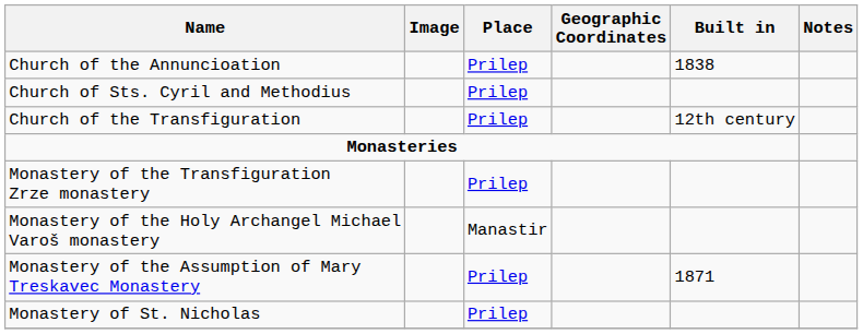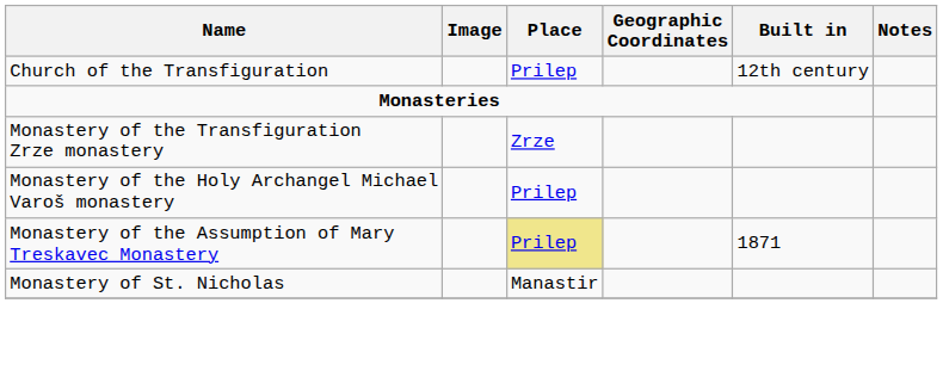 <table class="wikitable">
 <tr>
 <th><strong> Name</strong></th>
 <th><strong> Image</strong></th>
 <th><strong> Place</strong></th>
 <th><strong> Geographic</strong><br><strong>Coordinates</strong></th>
 <th><strong> Built in</strong></th>
 <th><strong> Notes</strong></th>
-</tr>
-<tr>
-<td>Church of the Annuncioation</td>
-<td></td>
-<td><a href='#'>Prilep</a></td>
-<td></td>
-<td>1838</td>
-<td></td>
-</tr>
-<tr>
-<td>Church of Sts. Cyril and Methodius</td>
-<td></td>
-<td><a href='#'>Prilep</a></td>
-<td></td>
-<td></td>
-<td></td>
 </tr>
 <tr>
 <td>Church of the Transfiguration</td>
 <td></td>
 <td><a href='#'>Prilep</a></td>
 <td></td>
 <td>12th century</td>
 <td></td>
 </tr>
 <tr>
 <td colspan="5" align="center"><strong>Monasteries</strong></td>
 </tr>
 <tr>
 <td>Monastery of the Transfiguration <br> Zrze monastery</td>
 <td></td>
-<td><a href='#'>Prilep</a></td>
+<td><a href='#'>Zrze</a></td>
 <td></td>
 <td></td>
 <td></td>
 </tr>
 <tr>
 <td>Monastery of the Holy Archangel Michael <br> Varoš monastery</td>
 <td></td>
-<td>Manastir</td>
+<td><a href='#'>Prilep</a></td>
 <td></td>
 <td></td>
 <td></td>
 </tr>
 <tr>
 <td>Monastery of the Assumption of Mary <br> <a href='#'>Treskavec Monastery</a></td>
 <td></td>
-<td><a href='#'>Prilep</a></td>
+<td style="background: khaki;"><a href='#'>Prilep</a></td>
 <td></td>
 <td>1871</td>
 <td></td>
 </tr>
 <tr>
 <td>Monastery of St. Nicholas</td>
 <td></td>
-<td><a href='#'>Prilep</a></td>
+<td>Manastir</td>
 <td></td>
 <td></td>
 <td></td>
 </tr>
 <tr>
 </tr>
 </table>
